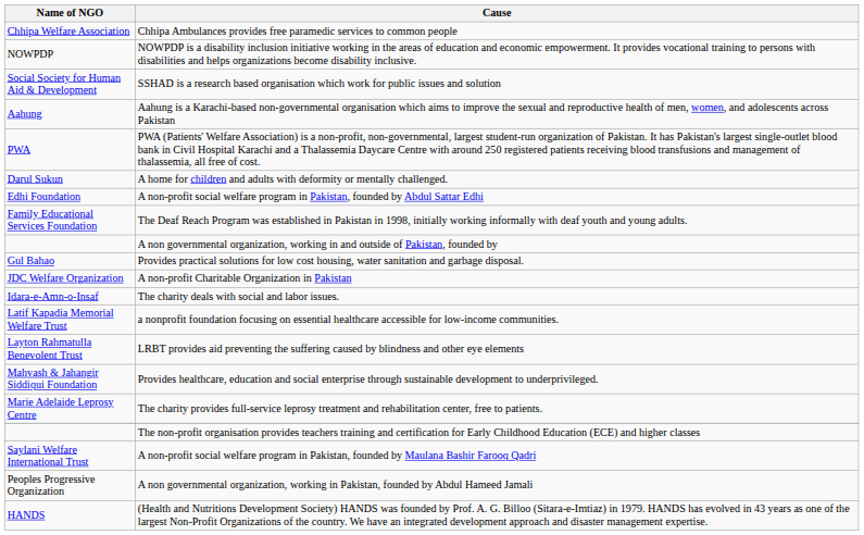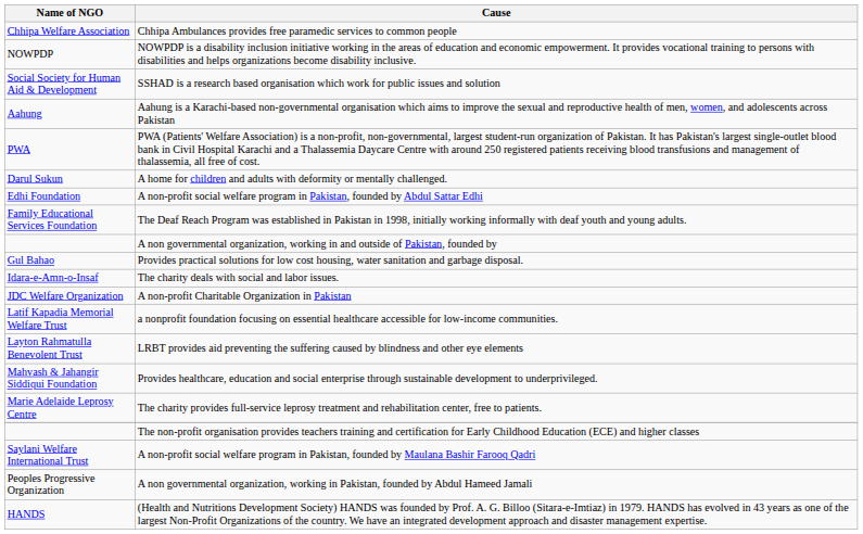 <table class="wikitable" style="text-align: left;">
 <tr bgcolor="#d1e4fd">
 <th>Name of NGO</th>
 <th>Cause</th>
 </tr>
 <tr>
 <td><a href='#'>Chhipa Welfare Association</a></td>
 <td>Chhipa Ambulances provides free paramedic services to common people</td>
 </tr>
 <tr>
 <td>NOWPDP</td>
 <td>NOWPDP is a disability inclusion initiative working in the areas of education and economic empowerment. It provides vocational training to persons with disabilities and helps organizations become disability inclusive.</td>
 </tr>
 <tr>
 <td><a href='#'>Social Society for Human Aid & Development</a></td>
 <td>SSHAD is a research based organisation which work for public issues and solution</td>
 </tr>
 <tr>
 <td><a href='#'>Aahung</a></td>
 <td>Aahung is a Karachi-based non-governmental organisation which aims to improve the sexual and reproductive health of men, <a href='#'>women</a>, and adolescents across Pakistan</td>
 </tr>
 <tr>
 <td><a href='#'>PWA</a></td>
 <td>PWA (Patients' Welfare Association) is a non-profit, non-governmental, largest student-run organization of Pakistan. It has Pakistan's largest single-outlet blood bank in Civil Hospital Karachi and a Thalassemia Daycare Centre with around 250 registered patients receiving blood transfusions and management of thalassemia, all free of cost.</td>
 </tr>
 <tr>
 <td><a href='#'>Darul Sukun</a></td>
 <td>A home for <a href='#'>children</a> and adults with deformity or mentally challenged.</td>
 </tr>
 <tr>
 <td><a href='#'>Edhi Foundation</a></td>
 <td>A non-profit social welfare program in <a href='#'>Pakistan</a>, founded by <a href='#'>Abdul Sattar Edhi</a></td>
 </tr>
 <tr>
 <td><a href='#'>Family Educational Services Foundation</a></td>
 <td>The Deaf Reach Program was established in Pakistan in 1998, initially working informally with deaf youth and young adults.</td>
 </tr>
 <tr>
 <td></td>
 <td>A non governmental organization, working in and outside of <a href='#'>Pakistan</a>, founded by </td>
 </tr>
 <tr>
 <td><a href='#'>Gul Bahao</a></td>
 <td>Provides practical solutions for low cost housing, water sanitation and garbage disposal.</td>
 </tr>
 <tr>
+<td><a href='#'>Idara-e-Amn-o-Insaf</a></td>
+<td>The charity deals with social and labor issues.</td>
+</tr>
+<tr>
 <td><a href='#'>JDC Welfare Organization</a></td>
 <td>A non-profit Charitable Organization in <a href='#'>Pakistan</a></td>
-</tr>
-<tr>
-<td><a href='#'>Idara-e-Amn-o-Insaf</a></td>
-<td>The charity deals with social and labor issues.</td>
 </tr>
 <tr>
 <td><a href='#'>Latif Kapadia Memorial Welfare Trust</a></td>
 <td>a nonprofit foundation focusing on essential healthcare accessible for low-income communities.</td>
 </tr>
 <tr>
 <td><a href='#'>Layton Rahmatulla Benevolent Trust</a></td>
 <td>LRBT provides aid preventing the suffering caused by blindness and other eye elements</td>
 </tr>
 <tr>
 <td><a href='#'>Mahvash & Jahangir Siddiqui Foundation</a></td>
 <td>Provides healthcare, education and social enterprise through sustainable development to underprivileged.</td>
 </tr>
 <tr>
 <td><a href='#'>Marie Adelaide Leprosy Centre</a></td>
 <td>The charity provides full-service leprosy treatment and rehabilitation center, free to patients.</td>
 </tr>
 <tr>
 </tr>
 <tr>
 <td></td>
 <td>The non-profit organisation provides teachers training and certification for Early Childhood Education (ECE) and higher classes</td>
 </tr>
 <tr>
 <td><a href='#'>Saylani Welfare International Trust</a></td>
 <td>A non-profit social welfare program in Pakistan, founded by <a href='#'>Maulana Bashir Farooq Qadri</a></td>
 </tr>
 <tr>
 <td>Peoples Progressive  Organization</td>
 <td>A non governmental organization, working in Pakistan, founded by Abdul Hameed Jamali</td>
 </tr>
 <tr>
 <td><a href='#'>HANDS </a></td>
 <td> (Health and Nutritions Development Society) HANDS was founded by Prof. A. G. Billoo (Sitara-e-Imtiaz) in 1979. HANDS has evolved in 43 years as one of the largest Non-Profit Organizations of the country. We have an integrated development approach and disaster management expertise.</td>
 </tr>
 </table>
